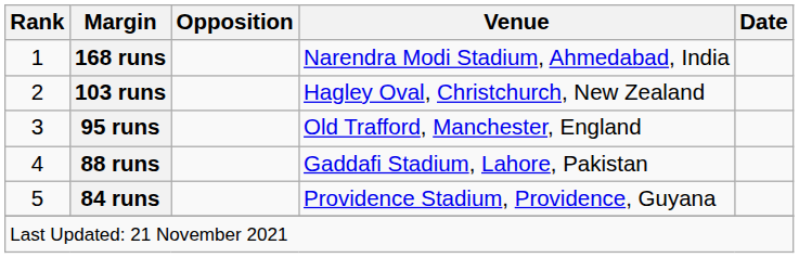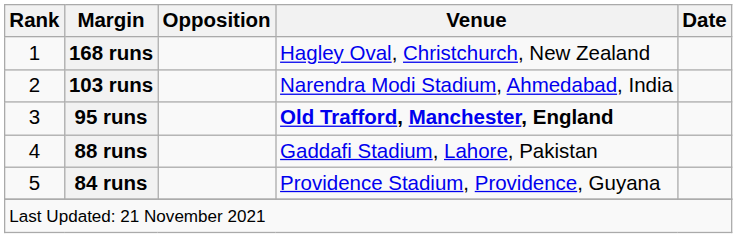 <table class="wikitable plainrowheaders sortable">
 <tr>
 <th scope=col>Rank</th>
 <th scope=col>Margin</th>
 <th scope=col>Opposition</th>
 <th scope=col>Venue</th>
 <th scope=col>Date</th>
 </tr>
 <tr>
 <td align=center>1</td>
 <th scope=row style=text-align:center;>168 runs</th>
 <td></td>
-<td><a href='#'>Narendra Modi Stadium</a>, <a href='#'>Ahmedabad</a>, India</td>
+<td><a href='#'>Hagley Oval</a>, <a href='#'>Christchurch</a>, New Zealand</td>
 <td></td>
 </tr>
 <tr>
 <td align=center>2</td>
 <th scope=row style=text-align:center;>103 runs</th>
 <td></td>
-<td><a href='#'>Hagley Oval</a>, <a href='#'>Christchurch</a>, New Zealand</td>
+<td><a href='#'>Narendra Modi Stadium</a>, <a href='#'>Ahmedabad</a>, India</td>
 <td></td>
 </tr>
 <tr>
 <td align=center>3</td>
 <th scope=row style=text-align:center;>95 runs</th>
 <td></td>
-<td><a href='#'>Old Trafford</a>, <a href='#'>Manchester</a>, England</td>
+<td><strong><a href='#'>Old Trafford</a>, <a href='#'>Manchester</a>, England</strong></td>
 <td></td>
 </tr>
 <tr>
 <td align=center>4</td>
 <th scope=row style=text-align:center;>88 runs</th>
 <td></td>
 <td><a href='#'>Gaddafi Stadium</a>, <a href='#'>Lahore</a>, Pakistan</td>
 <td></td>
 </tr>
 <tr>
 <td align=center>5</td>
 <th scope=row style=text-align:center;>84 runs</th>
 <td></td>
 <td><a href='#'>Providence Stadium</a>, <a href='#'>Providence</a>, Guyana</td>
 <td></td>
 </tr>
 <tr>
 </tr>
 <tr class=sortbottom>
 <td colspan=5><small>Last Updated: 21 November 2021</small></td>
 </tr>
 </table>
